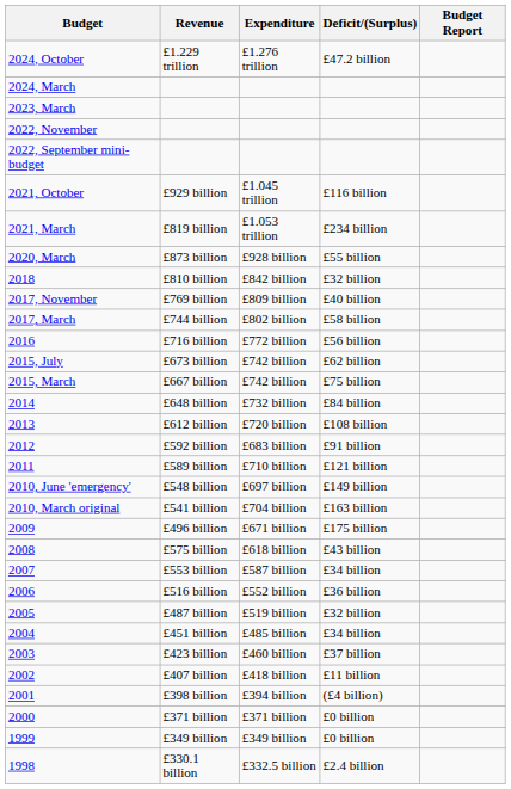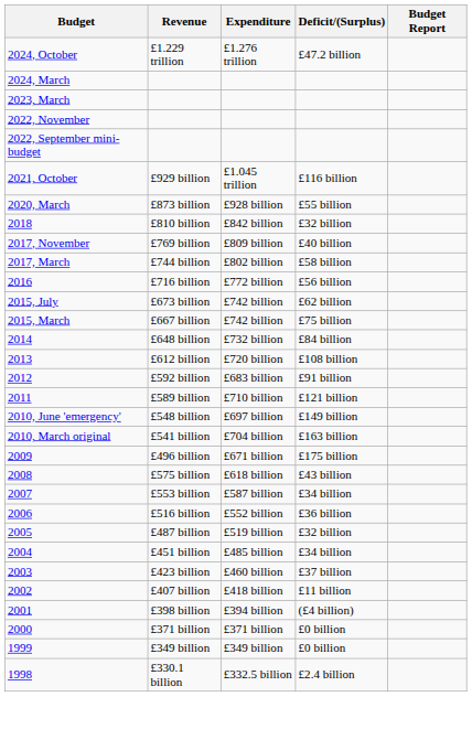 <table class="wikitable sortable">
 <tr>
 <th>Budget</th>
 <th>Revenue</th>
 <th>Expenditure</th>
 <th>Deficit/(Surplus)</th>
 <th>Budget Report</th>
 </tr>
 <tr>
 <td><a href='#'>2024, October</a></td>
 <td>£1.229 trillion</td>
 <td>£1.276 trillion</td>
 <td>£47.2 billion</td>
 <td></td>
 </tr>
 <tr>
 <td><a href='#'>2024, March</a></td>
 <td></td>
 <td></td>
 <td></td>
 <td></td>
 </tr>
 <tr>
 <td><a href='#'>2023, March</a></td>
 <td></td>
 <td></td>
 <td></td>
 <td></td>
 </tr>
 <tr>
 <td><a href='#'>2022, November</a></td>
 <td></td>
 <td></td>
 <td></td>
 <td></td>
 </tr>
 <tr>
 <td><a href='#'>2022, September mini-budget</a></td>
 <td></td>
 <td></td>
 <td></td>
 <td></td>
 </tr>
 <tr>
 <td><a href='#'>2021, October</a></td>
 <td>£929 billion</td>
 <td>£1.045 trillion</td>
 <td>£116 billion</td>
-<td></td>
-</tr>
-<tr>
-<td><a href='#'>2021, March</a></td>
-<td>£819 billion</td>
-<td>£1.053 trillion</td>
-<td>£234 billion</td>
 <td></td>
 </tr>
 <tr>
 <td><a href='#'>2020, March</a></td>
 <td>£873 billion</td>
 <td>£928 billion</td>
 <td>£55 billion</td>
 <td></td>
 </tr>
 <tr>
 <td><a href='#'>2018</a></td>
 <td>£810 billion</td>
 <td>£842 billion</td>
 <td>£32 billion</td>
 <td></td>
 </tr>
 <tr>
 <td><a href='#'>2017, November</a></td>
 <td>£769 billion</td>
 <td>£809 billion</td>
 <td>£40 billion</td>
 <td></td>
 </tr>
 <tr>
 <td><a href='#'>2017, March</a></td>
 <td>£744 billion</td>
 <td>£802 billion</td>
 <td>£58 billion</td>
 <td></td>
 </tr>
 <tr>
 <td><a href='#'>2016</a></td>
 <td>£716 billion</td>
 <td>£772 billion</td>
 <td>£56 billion</td>
 <td></td>
 </tr>
 <tr>
 <td><a href='#'>2015, July</a></td>
 <td>£673 billion</td>
 <td>£742 billion</td>
 <td>£62 billion</td>
 <td></td>
 </tr>
 <tr>
 <td><a href='#'>2015, March</a></td>
 <td>£667 billion</td>
 <td>£742 billion</td>
 <td>£75 billion</td>
 <td></td>
 </tr>
 <tr>
 <td><a href='#'>2014</a></td>
 <td>£648 billion</td>
 <td>£732 billion</td>
 <td>£84 billion</td>
 <td></td>
 </tr>
 <tr>
 <td><a href='#'>2013</a></td>
 <td>£612 billion</td>
 <td>£720 billion</td>
 <td>£108 billion</td>
 <td></td>
 </tr>
 <tr>
 <td><a href='#'>2012</a></td>
 <td>£592 billion</td>
 <td>£683 billion</td>
 <td>£91 billion</td>
 <td></td>
 </tr>
 <tr>
 <td><a href='#'>2011</a></td>
 <td>£589 billion</td>
 <td>£710 billion</td>
 <td>£121 billion</td>
 <td></td>
 </tr>
 <tr>
 <td><a href='#'>2010, June 'emergency'</a></td>
 <td>£548 billion</td>
 <td>£697 billion</td>
 <td>£149 billion</td>
 <td></td>
 </tr>
 <tr>
 <td><a href='#'>2010, March original</a></td>
 <td>£541 billion</td>
 <td>£704 billion</td>
 <td>£163 billion</td>
 <td></td>
 </tr>
 <tr>
 <td><a href='#'>2009</a></td>
 <td>£496 billion</td>
 <td>£671 billion</td>
 <td>£175 billion</td>
 <td></td>
 </tr>
 <tr>
 <td><a href='#'>2008</a></td>
 <td>£575 billion</td>
 <td>£618 billion</td>
 <td>£43 billion</td>
 <td></td>
 </tr>
 <tr>
 <td><a href='#'>2007</a></td>
 <td>£553 billion</td>
 <td>£587 billion</td>
 <td>£34 billion</td>
 <td></td>
 </tr>
 <tr>
 <td><a href='#'>2006</a></td>
 <td>£516 billion</td>
 <td>£552 billion</td>
 <td>£36 billion</td>
 <td></td>
 </tr>
 <tr>
 <td><a href='#'>2005</a></td>
 <td>£487 billion</td>
 <td>£519 billion</td>
 <td>£32 billion</td>
 <td></td>
 </tr>
 <tr>
 <td><a href='#'>2004</a></td>
 <td>£451 billion</td>
 <td>£485 billion</td>
 <td>£34 billion</td>
 <td></td>
 </tr>
 <tr>
 <td><a href='#'>2003</a></td>
 <td>£423 billion</td>
 <td>£460 billion</td>
 <td>£37 billion</td>
 <td></td>
 </tr>
 <tr>
 <td><a href='#'>2002</a></td>
 <td>£407 billion</td>
 <td>£418 billion</td>
 <td>£11 billion</td>
 <td></td>
 </tr>
 <tr>
 <td><a href='#'>2001</a></td>
 <td>£398 billion</td>
 <td>£394 billion</td>
 <td>(£4 billion)</td>
 <td></td>
 </tr>
 <tr>
 <td><a href='#'>2000</a></td>
 <td>£371 billion</td>
 <td>£371 billion</td>
 <td>£0 billion</td>
 <td></td>
 </tr>
 <tr>
 <td><a href='#'>1999</a></td>
 <td>£349 billion</td>
 <td>£349 billion</td>
 <td>£0 billion</td>
 <td></td>
 </tr>
 <tr>
 <td><a href='#'>1998</a></td>
 <td>£330.1 billion</td>
 <td>£332.5 billion</td>
 <td>£2.4 billion</td>
 <td></td>
 </tr>
 </table>
